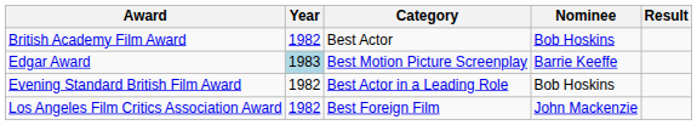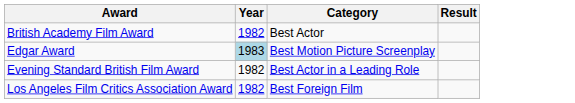 <table class="wikitable">
 <tr>
 <th>Award</th>
 <th>Year</th>
 <th>Category</th>
-<th>Nominee</th>
 <th>Result</th>
 </tr>
 <tr>
 <td><a href='#'>British Academy Film Award</a></td>
 <td><a href='#'>1982</a></td>
 <td>Best Actor</td>
-<td><a href='#'>Bob Hoskins</a></td>
 <td></td>
 </tr>
 <tr>
 <td><a href='#'>Edgar Award</a></td>
 <td style="background: lightblue;">1983</td>
 <td><a href='#'>Best Motion Picture Screenplay</a></td>
-<td><a href='#'>Barrie Keeffe</a></td>
 <td></td>
 </tr>
 <tr>
 <td><a href='#'>Evening Standard British Film Award</a></td>
 <td>1982</td>
 <td><a href='#'>Best Actor in a Leading Role</a></td>
-<td>Bob Hoskins</td>
 <td></td>
 </tr>
 <tr>
 <td><a href='#'>Los Angeles Film Critics Association Award</a></td>
 <td><a href='#'>1982</a></td>
 <td><a href='#'>Best Foreign Film</a></td>
-<td><a href='#'>John Mackenzie</a></td>
 <td></td>
 </tr>
 </table>
